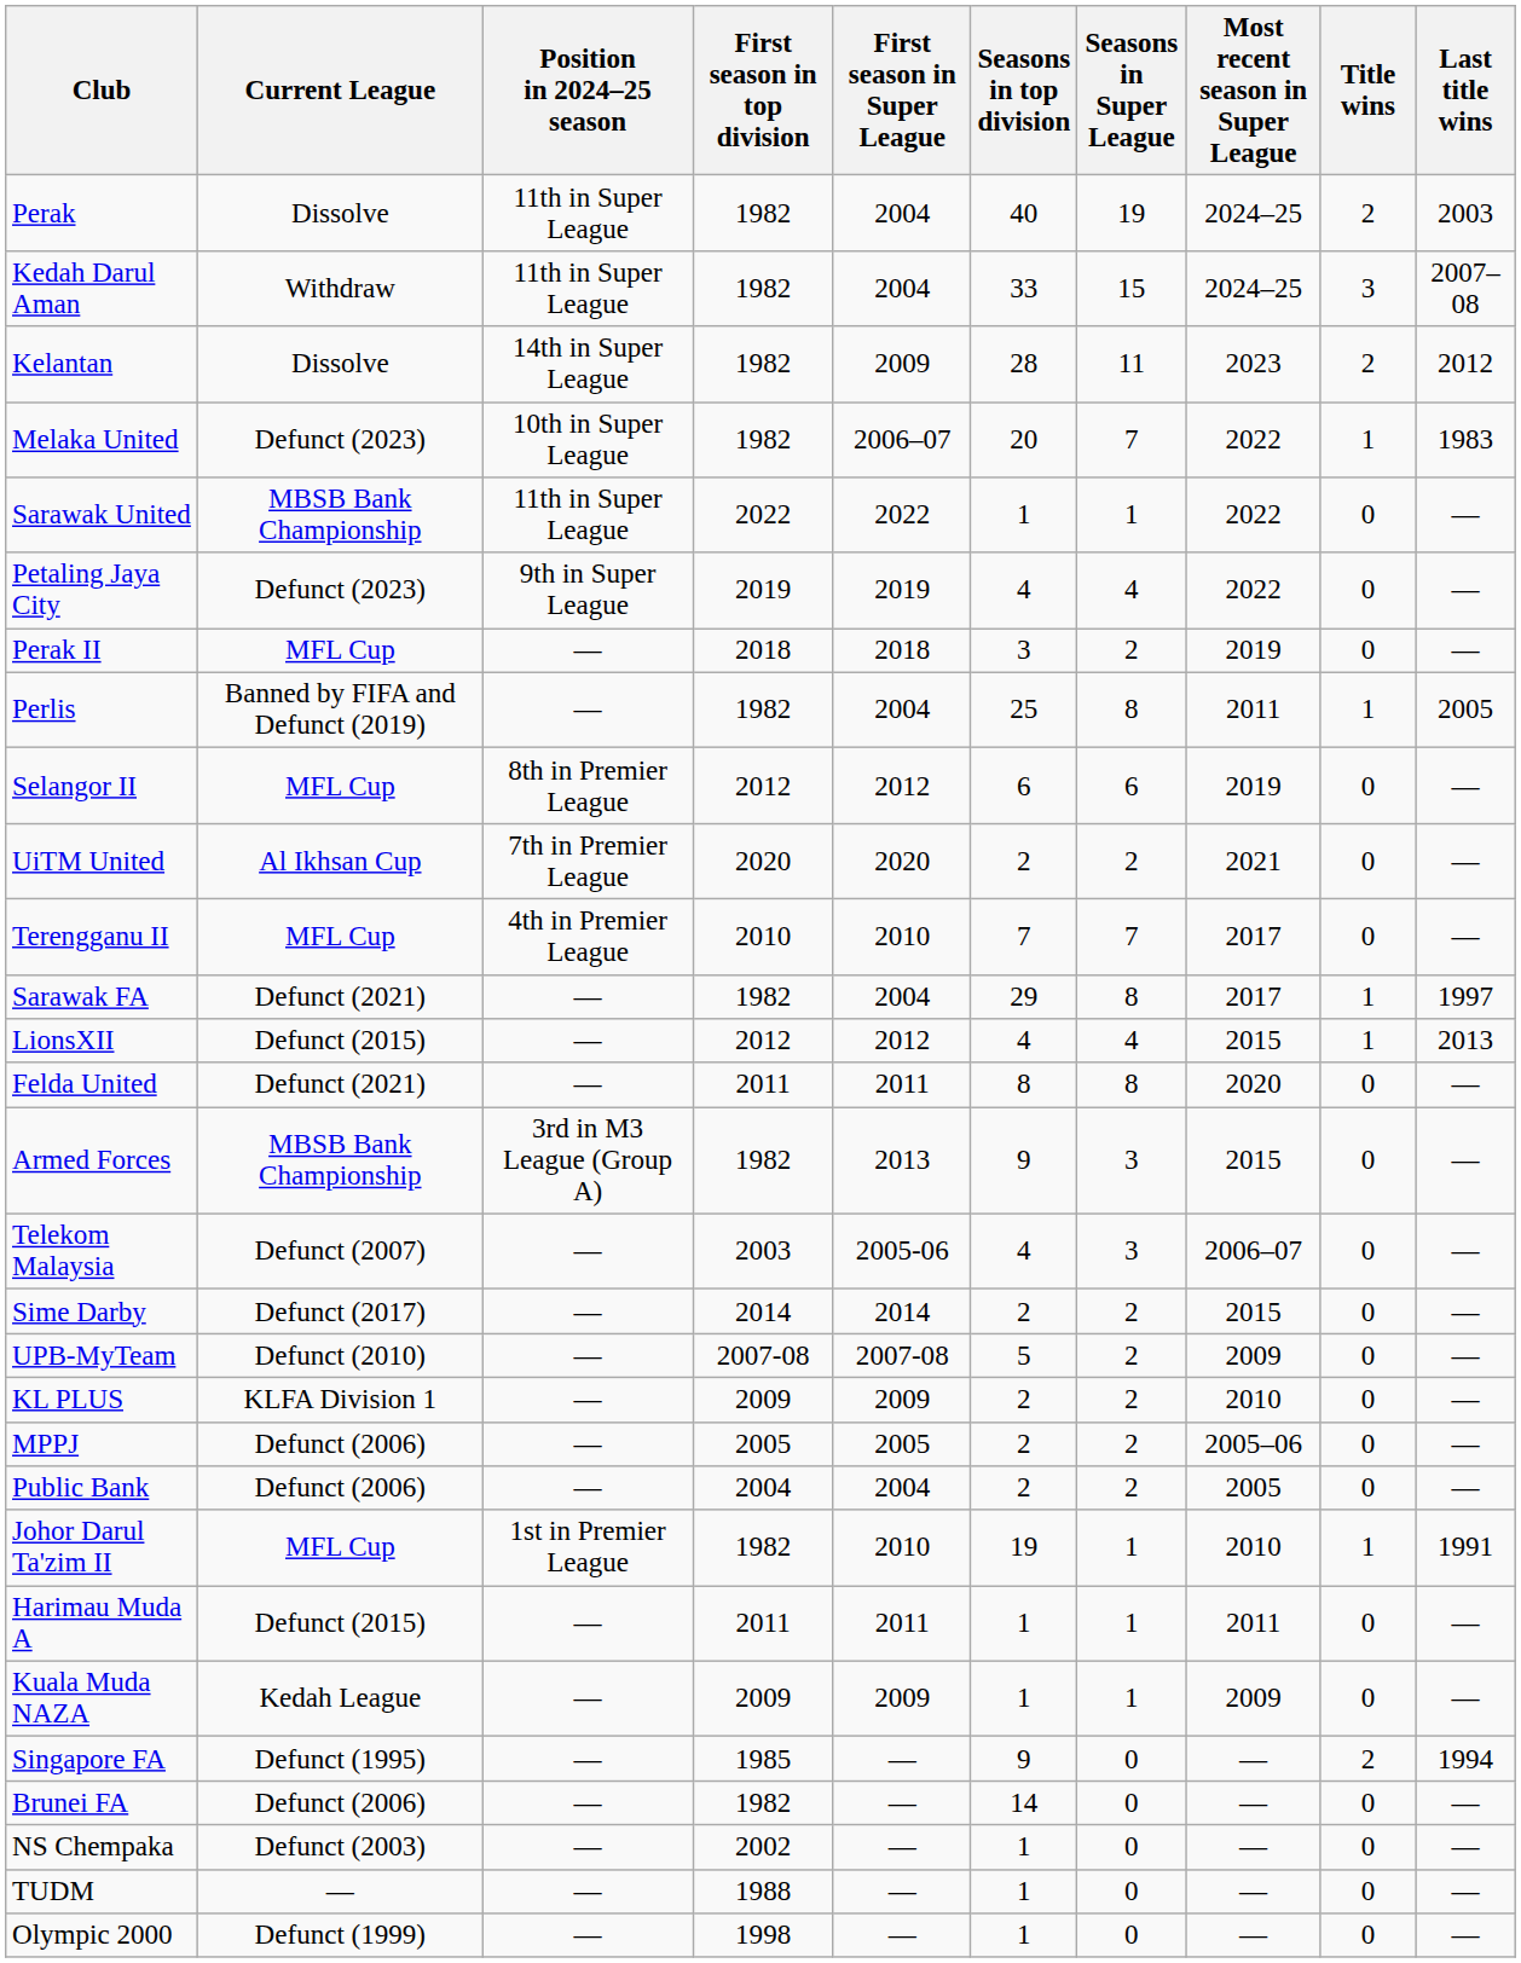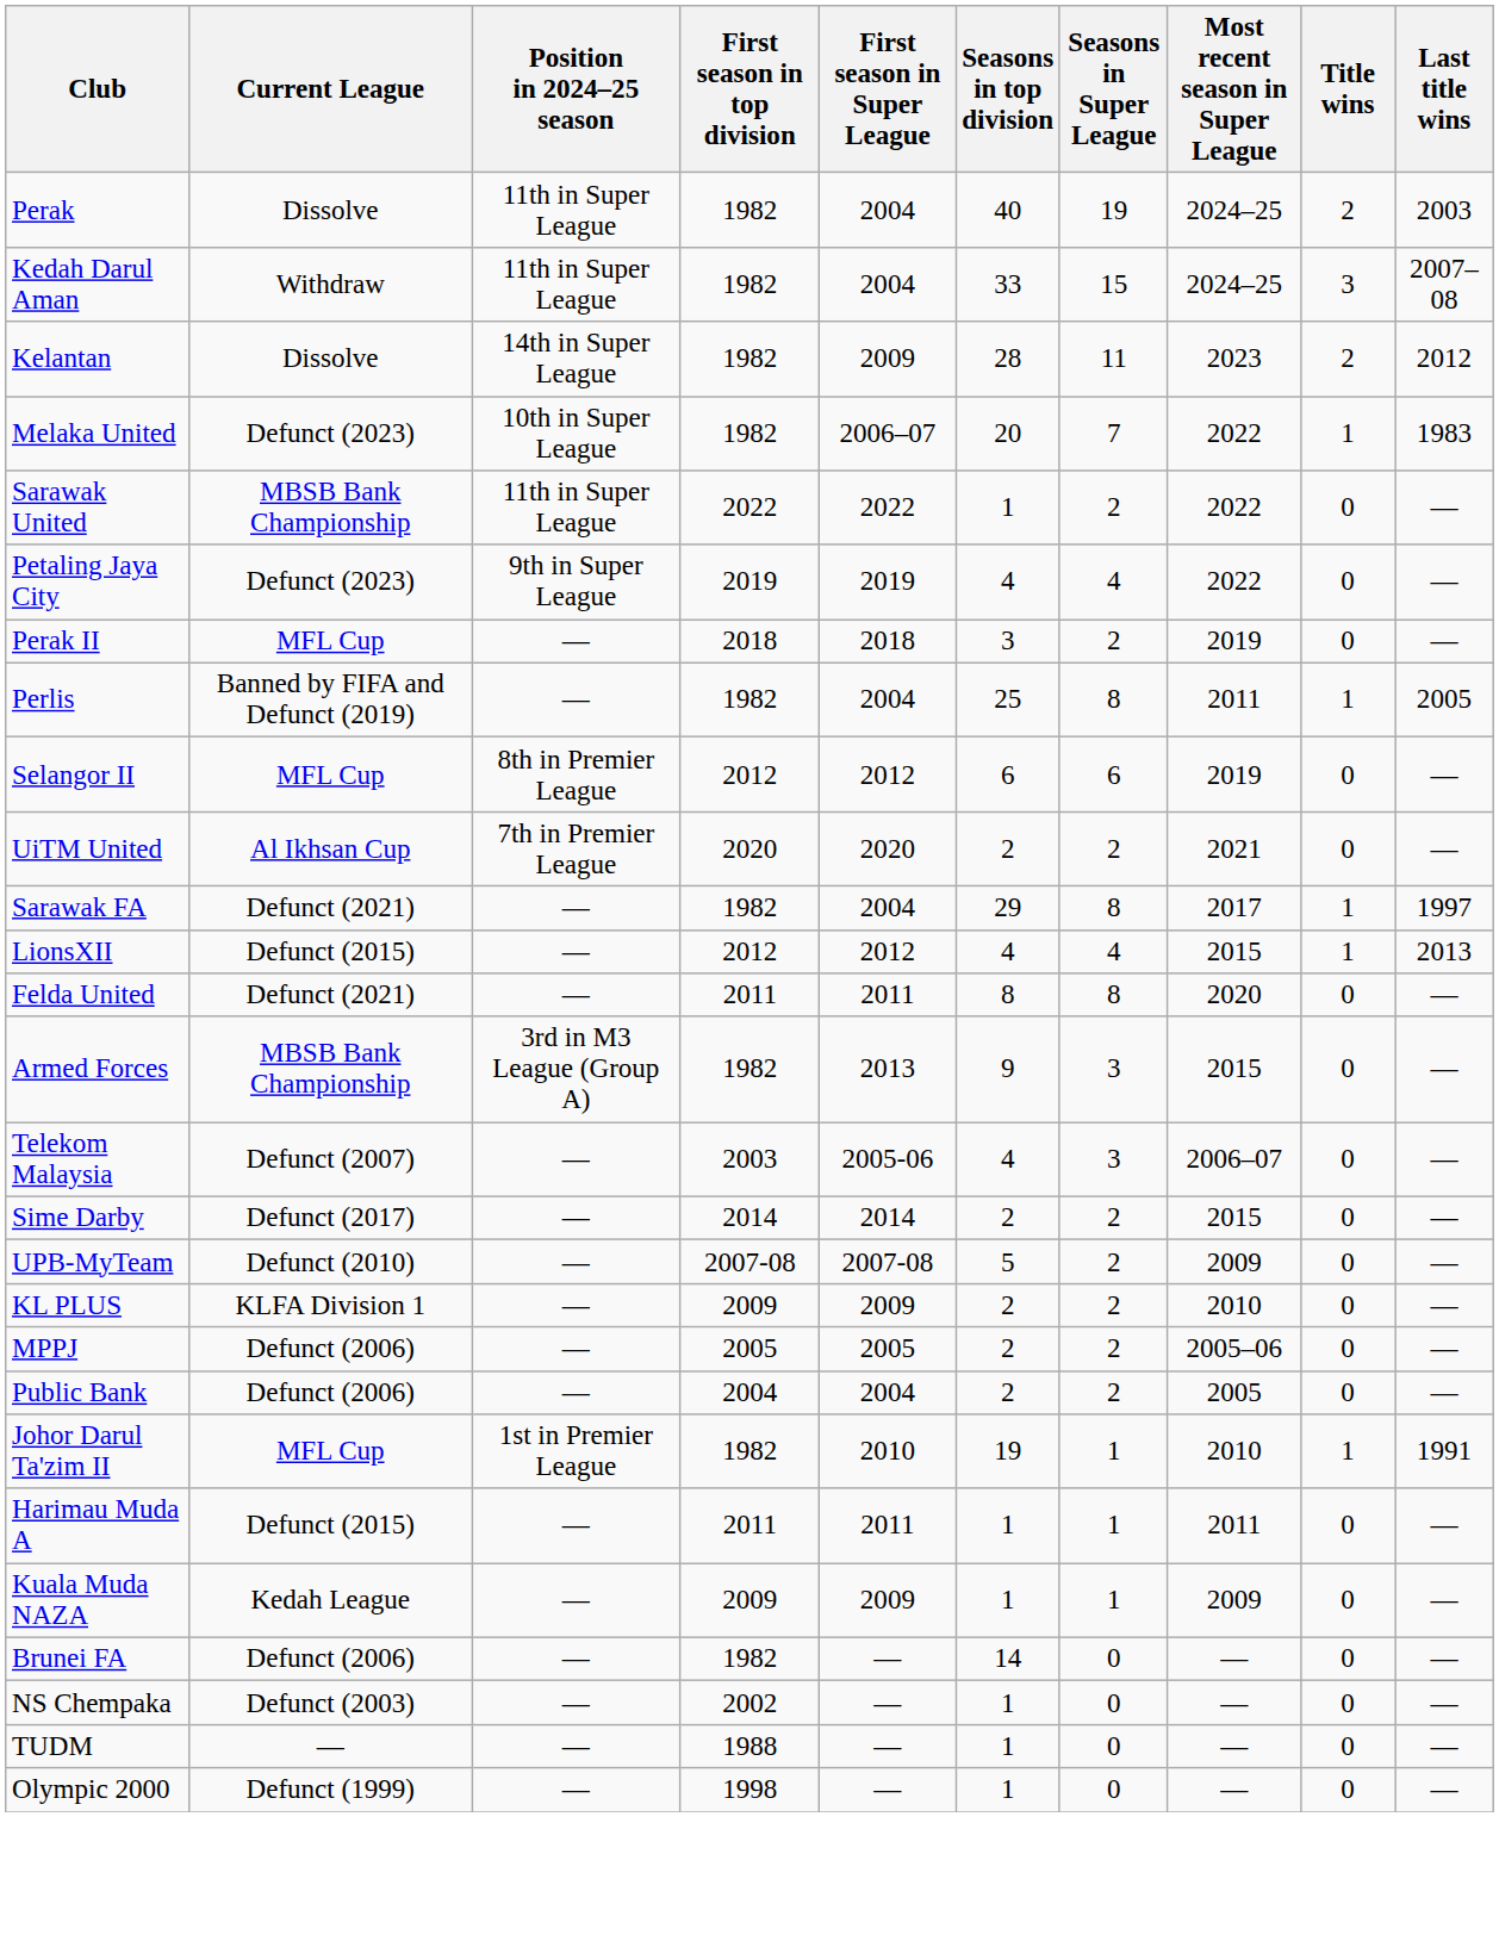 <table class="wikitable sortable" style="text-align:center">
 <tr>
 <th>Club</th>
 <th>Current League</th>
 <th>Position<br>in 2024–25 season</th>
 <th>First season in<br>top division</th>
 <th>First season in<br>Super League</th>
 <th>Seasons<br>in top <br> division</th>
 <th>Seasons<br>in Super <br> League</th>
 <th>Most recent<br>season in<br>Super League</th>
 <th>Title wins</th>
 <th>Last <br>title wins<br></th>
 </tr>
 <tr>
 <td style="text-align:left"><a href='#'>Perak</a></td>
 <td>Dissolve</td>
 <td>11th in Super League</td>
 <td>1982</td>
 <td>2004</td>
 <td>40</td>
 <td>19</td>
 <td>2024–25</td>
 <td>2</td>
 <td>2003</td>
 </tr>
 <tr>
 <td style="text-align:left"><a href='#'>Kedah Darul Aman</a></td>
 <td>Withdraw</td>
 <td>11th in Super League</td>
 <td>1982</td>
 <td>2004</td>
 <td>33</td>
 <td>15</td>
 <td>2024–25</td>
 <td>3</td>
 <td>2007–08</td>
 </tr>
 <tr>
 <td style="text-align:left"><a href='#'>Kelantan</a></td>
 <td>Dissolve</td>
 <td>14th in Super League</td>
 <td>1982</td>
 <td>2009</td>
 <td>28</td>
 <td>11</td>
 <td>2023</td>
 <td>2</td>
 <td>2012</td>
 </tr>
 <tr>
 <td style="text-align:left"><a href='#'>Melaka United</a></td>
 <td>Defunct (2023)</td>
 <td>10th in Super League</td>
 <td>1982</td>
 <td>2006–07</td>
 <td>20</td>
 <td>7</td>
 <td>2022</td>
 <td>1</td>
 <td>1983</td>
 </tr>
 <tr>
 <td style="text-align:left"><a href='#'>Sarawak United</a></td>
 <td><a href='#'>MBSB Bank Championship</a></td>
 <td>11th in Super League</td>
 <td>2022</td>
 <td>2022</td>
 <td>1</td>
-<td>1</td>
+<td>2</td>
 <td>2022</td>
 <td>0</td>
 <td>—</td>
 </tr>
 <tr>
 <td style="text-align:left"><a href='#'>Petaling Jaya City</a></td>
 <td>Defunct (2023)</td>
 <td>9th in Super League</td>
 <td>2019</td>
 <td>2019</td>
 <td>4</td>
 <td>4</td>
 <td>2022</td>
 <td>0</td>
 <td>—</td>
 </tr>
 <tr>
 <td style="text-align:left"><a href='#'>Perak II</a></td>
 <td><a href='#'>MFL Cup</a></td>
 <td>—</td>
 <td>2018</td>
 <td>2018</td>
 <td>3</td>
 <td>2</td>
 <td>2019</td>
 <td>0</td>
 <td>—</td>
 </tr>
 <tr>
 <td style="text-align:left"><a href='#'>Perlis</a></td>
 <td>Banned by FIFA and Defunct (2019)</td>
 <td>—</td>
 <td>1982</td>
 <td>2004</td>
 <td>25</td>
 <td>8</td>
 <td>2011</td>
 <td>1</td>
 <td>2005</td>
 </tr>
 <tr>
 <td style="text-align:left"><a href='#'>Selangor II</a></td>
 <td><a href='#'>MFL Cup</a></td>
 <td>8th in Premier League</td>
 <td>2012</td>
 <td>2012</td>
 <td>6</td>
 <td>6</td>
 <td>2019</td>
 <td>0</td>
 <td>—</td>
 </tr>
 <tr>
 <td style="text-align:left"><a href='#'>UiTM United</a></td>
 <td><a href='#'>Al Ikhsan Cup</a></td>
 <td>7th in Premier League</td>
 <td>2020</td>
 <td>2020</td>
 <td>2</td>
 <td>2</td>
 <td>2021</td>
-<td>0</td>
-<td>—</td>
-</tr>
-<tr>
-<td style="text-align:left"><a href='#'>Terengganu II</a></td>
-<td><a href='#'>MFL Cup</a></td>
-<td>4th in Premier League</td>
-<td>2010</td>
-<td>2010</td>
-<td>7</td>
-<td>7</td>
-<td>2017</td>
 <td>0</td>
 <td>—</td>
 </tr>
 <tr>
 <td style="text-align:left"><a href='#'>Sarawak FA</a></td>
 <td>Defunct (2021)</td>
 <td>—</td>
 <td>1982</td>
 <td>2004</td>
 <td>29</td>
 <td>8</td>
 <td>2017</td>
 <td>1</td>
 <td>1997</td>
 </tr>
 <tr>
 <td style="text-align:left"> <a href='#'>LionsXII</a></td>
 <td>Defunct (2015)</td>
 <td>—</td>
 <td>2012</td>
 <td>2012</td>
 <td>4</td>
 <td>4</td>
 <td>2015</td>
 <td>1</td>
 <td>2013</td>
 </tr>
 <tr>
 <td style="text-align:left"><a href='#'>Felda United</a></td>
 <td>Defunct (2021)</td>
 <td>—</td>
 <td>2011</td>
 <td>2011</td>
 <td>8</td>
 <td>8</td>
 <td>2020</td>
 <td>0</td>
 <td>—</td>
 </tr>
 <tr>
 <td style="text-align:left"><a href='#'>Armed Forces</a></td>
 <td><a href='#'>MBSB Bank Championship</a></td>
 <td>3rd in M3 League (Group A)</td>
 <td>1982</td>
 <td>2013</td>
 <td>9</td>
 <td>3</td>
 <td>2015</td>
 <td>0</td>
 <td>—</td>
 </tr>
 <tr>
 <td style="text-align:left"><a href='#'>Telekom Malaysia</a></td>
 <td>Defunct (2007)</td>
 <td>—</td>
 <td>2003</td>
 <td>2005-06</td>
 <td>4</td>
 <td>3</td>
 <td>2006–07</td>
 <td>0</td>
 <td>—</td>
 </tr>
 <tr>
 <td style="text-align:left"><a href='#'>Sime Darby</a></td>
 <td>Defunct (2017)</td>
 <td>—</td>
 <td>2014</td>
 <td>2014</td>
 <td>2</td>
 <td>2</td>
 <td>2015</td>
 <td>0</td>
 <td>—</td>
 </tr>
 <tr>
 <td style="text-align:left"><a href='#'>UPB-MyTeam</a></td>
 <td>Defunct (2010)</td>
 <td>—</td>
 <td>2007-08</td>
 <td>2007-08</td>
 <td>5</td>
 <td>2</td>
 <td>2009</td>
 <td>0</td>
 <td>—</td>
 </tr>
 <tr>
 <td style="text-align:left"><a href='#'>KL PLUS</a></td>
 <td>KLFA Division 1</td>
 <td>—</td>
 <td>2009</td>
 <td>2009</td>
 <td>2</td>
 <td>2</td>
 <td>2010</td>
 <td>0</td>
 <td>—</td>
 </tr>
 <tr>
 <td style="text-align:left"><a href='#'>MPPJ</a></td>
 <td>Defunct (2006)</td>
 <td>—</td>
 <td>2005</td>
 <td>2005</td>
 <td>2</td>
 <td>2</td>
 <td>2005–06</td>
 <td>0</td>
 <td>—</td>
 </tr>
 <tr>
 <td style="text-align:left"><a href='#'>Public Bank</a></td>
 <td>Defunct (2006)</td>
 <td>—</td>
 <td>2004</td>
 <td>2004</td>
 <td>2</td>
 <td>2</td>
 <td>2005</td>
 <td>0</td>
 <td>—</td>
 </tr>
 <tr>
 <td style="text-align:left"><a href='#'>Johor Darul Ta'zim II</a></td>
 <td><a href='#'>MFL Cup</a></td>
 <td>1st in Premier League</td>
 <td>1982</td>
 <td>2010</td>
 <td>19</td>
 <td>1</td>
 <td>2010</td>
 <td>1</td>
 <td>1991</td>
 </tr>
 <tr>
 <td style="text-align:left"><a href='#'>Harimau Muda A</a></td>
 <td>Defunct (2015)</td>
 <td>—</td>
 <td>2011</td>
 <td>2011</td>
 <td>1</td>
 <td>1</td>
 <td>2011</td>
 <td>0</td>
 <td>—</td>
 </tr>
 <tr>
 <td style="text-align:left"><a href='#'>Kuala Muda NAZA</a></td>
 <td>Kedah League</td>
 <td>—</td>
 <td>2009</td>
 <td>2009</td>
 <td>1</td>
 <td>1</td>
 <td>2009</td>
 <td>0</td>
 <td>—</td>
 </tr>
 <tr>
-<td style="text-align:left"> <a href='#'>Singapore FA</a></td>
-<td>Defunct (1995)</td>
-<td>—</td>
-<td>1985</td>
-<td>—</td>
-<td>9</td>
-<td>0</td>
-<td>—</td>
-<td>2</td>
-<td>1994</td>
-</tr>
-<tr>
 <td style="text-align:left"> <a href='#'>Brunei FA</a></td>
 <td>Defunct (2006)</td>
 <td>—</td>
 <td>1982</td>
 <td>—</td>
 <td>14</td>
 <td>0</td>
 <td>—</td>
 <td>0</td>
 <td>—</td>
 </tr>
 <tr>
 <td style="text-align:left">NS Chempaka</td>
 <td>Defunct (2003)</td>
 <td>—</td>
 <td>2002</td>
 <td>—</td>
 <td>1</td>
 <td>0</td>
 <td>—</td>
 <td>0</td>
 <td>—</td>
 </tr>
 <tr>
 <td style="text-align:left">TUDM</td>
 <td>—</td>
 <td>—</td>
 <td>1988</td>
 <td>—</td>
 <td>1</td>
 <td>0</td>
 <td>—</td>
 <td>0</td>
 <td>—</td>
 </tr>
 <tr>
 <td style="text-align:left">Olympic 2000</td>
 <td>Defunct (1999)</td>
 <td>—</td>
 <td>1998</td>
 <td>—</td>
 <td>1</td>
 <td>0</td>
 <td>—</td>
 <td>0</td>
 <td>—</td>
 </tr>
 </table>
